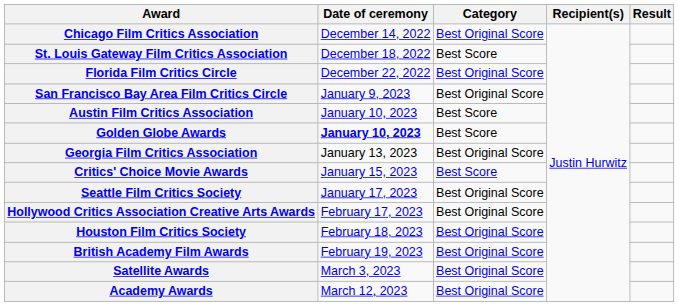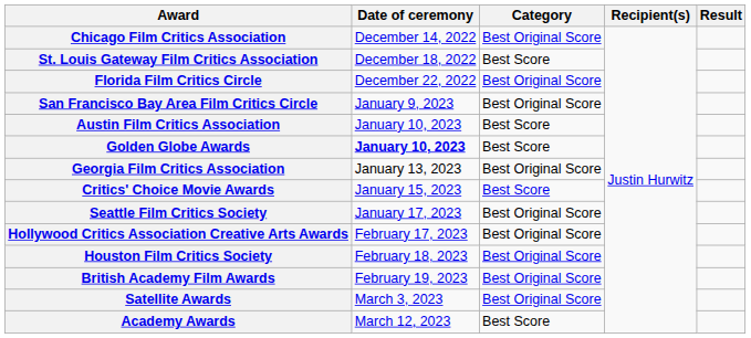 <table class="wikitable sortable plainrowheaders">
 <tr>
 <th scope="col">Award</th>
 <th scope="col">Date of ceremony</th>
 <th scope="col">Category</th>
 <th scope="col">Recipient(s)</th>
 <th scope="col">Result</th>
 </tr>
 <tr>
 <th scope="row"><a href='#'>Chicago Film Critics Association</a></th>
 <td><a href='#'>December 14, 2022</a></td>
 <td><a href='#'>Best Original Score</a></td>
 <td rowspan="14"><a href='#'>Justin Hurwitz</a></td>
 <td></td>
 </tr>
 <tr>
 <th scope="row"><a href='#'>St. Louis Gateway Film Critics Association</a></th>
 <td><a href='#'>December 18, 2022</a></td>
 <td>Best Score</td>
 <td></td>
 </tr>
 <tr>
 <th scope="row"><a href='#'>Florida Film Critics Circle</a></th>
 <td><a href='#'>December 22, 2022</a></td>
 <td><a href='#'>Best Original Score</a></td>
 <td></td>
 </tr>
 <tr>
 <th scope="row"><a href='#'>San Francisco Bay Area Film Critics Circle</a></th>
 <td><a href='#'>January 9, 2023</a></td>
 <td>Best Original Score</td>
 <td></td>
 </tr>
 <tr>
 <th scope="row"><a href='#'>Austin Film Critics Association</a></th>
 <td><a href='#'>January 10, 2023</a></td>
 <td>Best Score</td>
 <td></td>
 </tr>
 <tr>
 <th scope="row"><a href='#'>Golden Globe Awards</a></th>
 <td><strong><a href='#'>January 10, 2023</a></strong></td>
 <td>Best Score</td>
 <td></td>
 </tr>
 <tr>
 <th scope="row"><a href='#'>Georgia Film Critics Association</a></th>
 <td>January 13, 2023</td>
 <td>Best Original Score</td>
 <td></td>
 </tr>
 <tr>
 <th scope="row"><a href='#'>Critics' Choice Movie Awards</a></th>
 <td><a href='#'>January 15, 2023</a></td>
 <td><a href='#'>Best Score</a></td>
 <td></td>
 </tr>
 <tr>
 <th scope="row"><a href='#'>Seattle Film Critics Society</a></th>
 <td><a href='#'>January 17, 2023</a></td>
 <td>Best Original Score</td>
 <td></td>
 </tr>
 <tr>
 <th scope="row"><a href='#'>Hollywood Critics Association Creative Arts Awards</a></th>
 <td><a href='#'>February 17, 2023</a></td>
 <td>Best Original Score</td>
 <td></td>
 </tr>
 <tr>
 <th scope="row"><a href='#'>Houston Film Critics Society</a></th>
 <td><a href='#'>February 18, 2023</a></td>
 <td><a href='#'>Best Original Score</a></td>
 <td></td>
 </tr>
 <tr>
 <th scope="row"><a href='#'>British Academy Film Awards</a></th>
 <td><a href='#'>February 19, 2023</a></td>
 <td><a href='#'>Best Original Score</a></td>
 <td></td>
 </tr>
 <tr>
 <th scope="row"><a href='#'>Satellite Awards</a></th>
 <td><a href='#'>March 3, 2023</a></td>
 <td><a href='#'>Best Original Score</a></td>
 <td></td>
 </tr>
 <tr>
 <th scope="row"><a href='#'>Academy Awards</a></th>
 <td><a href='#'>March 12, 2023</a></td>
-<td><a href='#'>Best Original Score</a></td>
+<td>Best Score</td>
 <td></td>
 </tr>
 </table>
